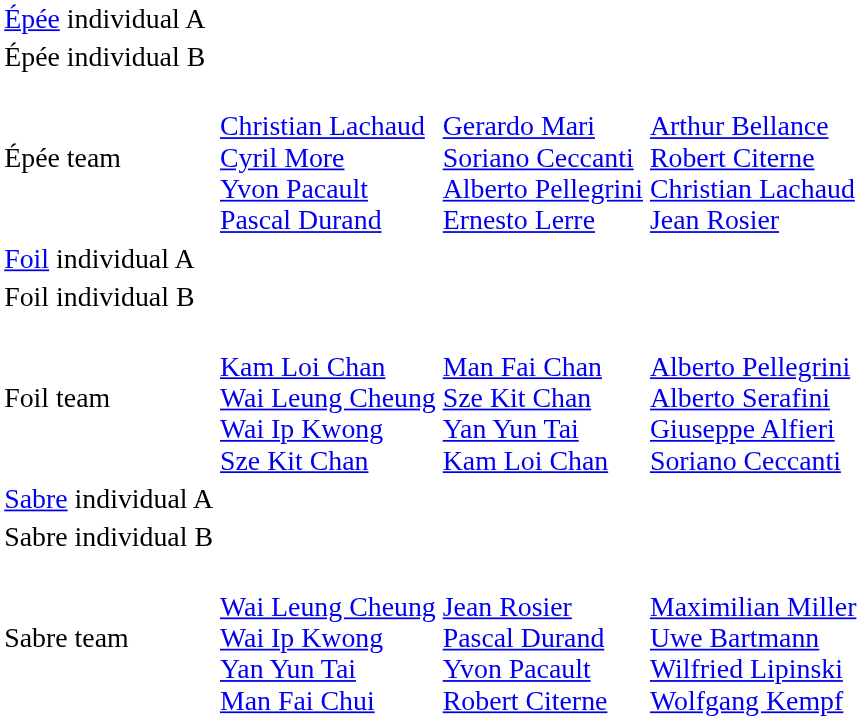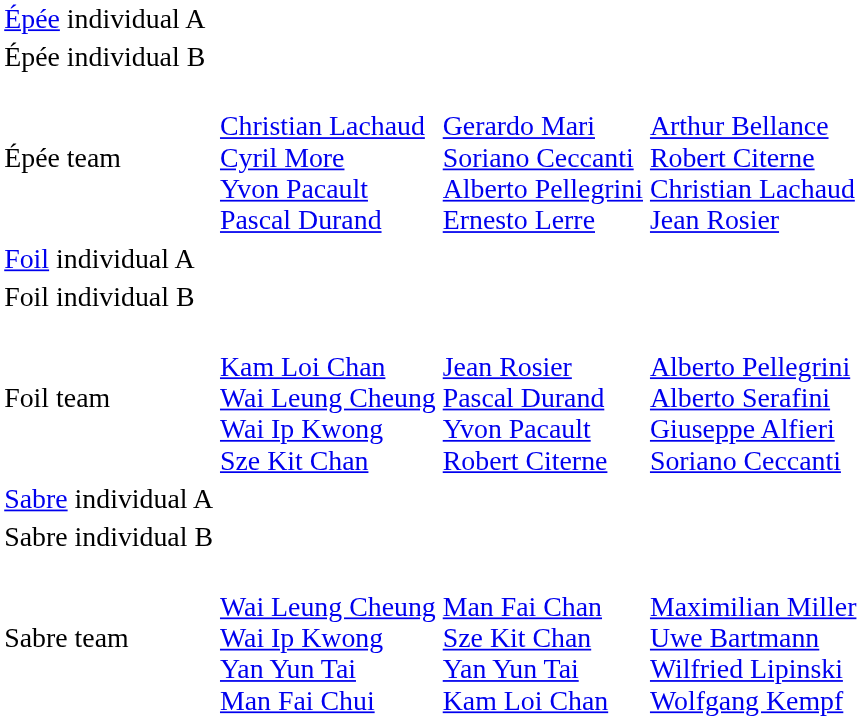 <table>
 <tr>
 <td><a href='#'>Épée</a> individual A</td>
 <td></td>
 <td></td>
 <td></td>
 </tr>
 <tr>
 <td>Épée individual B</td>
 <td></td>
 <td></td>
 <td></td>
 </tr>
 <tr>
 <td>Épée team</td>
 <td valign=top> <br> <a href='#'>Christian Lachaud</a> <br> <a href='#'>Cyril More</a> <br> <a href='#'>Yvon Pacault</a> <br> <a href='#'>Pascal Durand</a></td>
 <td valign=top> <br> <a href='#'>Gerardo Mari</a> <br> <a href='#'>Soriano Ceccanti</a> <br> <a href='#'>Alberto Pellegrini</a> <br> <a href='#'>Ernesto Lerre</a></td>
 <td valign=top> <br> <a href='#'>Arthur Bellance</a> <br> <a href='#'>Robert Citerne</a> <br> <a href='#'>Christian Lachaud</a> <br> <a href='#'>Jean Rosier</a></td>
 </tr>
 <tr>
 <td><a href='#'>Foil</a> individual A</td>
 <td></td>
 <td></td>
 <td></td>
 </tr>
 <tr>
 <td>Foil individual B</td>
 <td></td>
 <td></td>
 <td></td>
 </tr>
 <tr>
 <td>Foil team</td>
 <td valign=top> <br> <a href='#'>Kam Loi Chan</a> <br> <a href='#'>Wai Leung Cheung</a> <br> <a href='#'>Wai Ip Kwong</a> <br> <a href='#'>Sze Kit Chan</a></td>
-<td valign=top> <br> <a href='#'>Man Fai Chan</a> <br> <a href='#'>Sze Kit Chan</a> <br> <a href='#'>Yan Yun Tai</a> <br> <a href='#'>Kam Loi Chan</a></td>
+<td valign=top> <br> <a href='#'>Jean Rosier</a> <br> <a href='#'>Pascal Durand</a> <br> <a href='#'>Yvon Pacault</a> <br> <a href='#'>Robert Citerne</a></td>
 <td valign=top> <br> <a href='#'>Alberto Pellegrini</a> <br> <a href='#'>Alberto Serafini</a> <br> <a href='#'>Giuseppe Alfieri</a> <br> <a href='#'>Soriano Ceccanti</a></td>
 </tr>
 <tr>
 <td><a href='#'>Sabre</a> individual A</td>
 <td></td>
 <td></td>
 <td></td>
 </tr>
 <tr>
 <td>Sabre individual B</td>
 <td></td>
 <td></td>
 <td></td>
 </tr>
 <tr>
 <td>Sabre team</td>
 <td valign=top> <br> <a href='#'>Wai Leung Cheung</a> <br> <a href='#'>Wai Ip Kwong</a> <br> <a href='#'>Yan Yun Tai</a> <br> <a href='#'>Man Fai Chui</a></td>
-<td valign=top> <br> <a href='#'>Jean Rosier</a> <br> <a href='#'>Pascal Durand</a> <br> <a href='#'>Yvon Pacault</a> <br> <a href='#'>Robert Citerne</a></td>
+<td valign=top> <br> <a href='#'>Man Fai Chan</a> <br> <a href='#'>Sze Kit Chan</a> <br> <a href='#'>Yan Yun Tai</a> <br> <a href='#'>Kam Loi Chan</a></td>
 <td valign=top> <br> <a href='#'>Maximilian Miller</a> <br> <a href='#'>Uwe Bartmann</a> <br> <a href='#'>Wilfried Lipinski</a> <br> <a href='#'>Wolfgang Kempf</a></td>
 </tr>
 </table>
